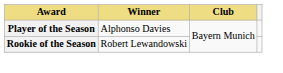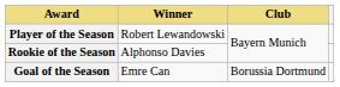 <table class="wikitable">
 <tr>
 <th style="background-color: #eedd82">Award</th>
 <th style="background-color: #eedd82">Winner</th>
 <th style="background-color: #eedd82">Club</th>
 <th></th>
 </tr>
 <tr>
 <th>Player of the Season</th>
-<td> Alphonso Davies</td>
+<td> Robert Lewandowski</td>
 <td rowspan=2>Bayern Munich</td>
 <td></td>
 </tr>
 <tr>
 <th>Rookie of the Season</th>
-<td> Robert Lewandowski</td>
+<td> Alphonso Davies</td>
+<td></td>
+</tr>
+<tr>
+<th>Goal of the Season</th>
+<td> Emre Can</td>
+<td>Borussia Dortmund</td>
 <td></td>
 </tr>
 </table>
